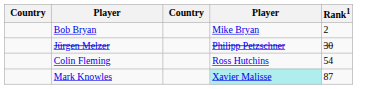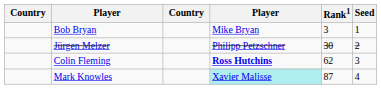 <table class="sortable wikitable">
 <tr>
 <th width="70">Country</th>
 <th width="175">Player</th>
 <th width="70">Country</th>
 <th width="175">Player</th>
 <th>Rank<sup>1</sup></th>
+<th>Seed</th>
 </tr>
 <tr>
 <td></td>
 <td><a href='#'>Bob Bryan</a></td>
 <td></td>
 <td><a href='#'>Mike Bryan</a></td>
-<td>2</td>
+<td>3</td>
+<td>1</td>
 </tr>
 <tr>
 <td><s></s></td>
 <td><s><a href='#'>Jürgen Melzer</a></s></td>
 <td><s></s></td>
 <td><s><a href='#'>Philipp Petzschner</a></s></td>
 <td><s>30</s></td>
+<td><s>2</s></td>
 </tr>
 <tr>
 <td></td>
 <td><a href='#'>Colin Fleming</a></td>
 <td></td>
-<td><a href='#'>Ross Hutchins</a></td>
-<td>54</td>
+<td><strong><a href='#'>Ross Hutchins</a></strong></td>
+<td>62</td>
+<td>3</td>
 </tr>
 <tr>
 <td></td>
 <td><a href='#'>Mark Knowles</a></td>
 <td></td>
 <td style="background: paleturquoise;"><a href='#'>Xavier Malisse</a></td>
 <td>87</td>
+<td>4</td>
 </tr>
 </table>
